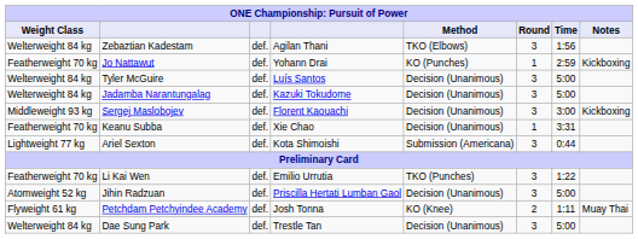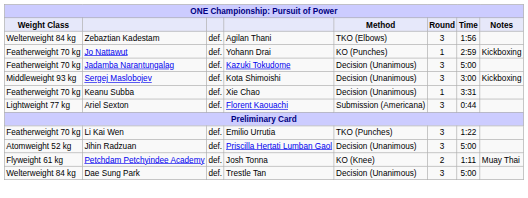 <table class="wikitable" style="font-size: 80%;">
 <tr>
 <th colspan="8" style="background-color: #ccf; color: #000080; text-align: center;"><strong>ONE Championship: Pursuit of Power</strong></th>
 </tr>
 <tr>
 <th colspan="1" style="background-color: #E6E8FA; color: #000000; text-align: center;">Weight Class</th>
 <th colspan="1" style="background-color: #E6E8FA; color: #000000; text-align: center;"></th>
 <th colspan="1" style="background-color: #E6E8FA; color: #000000; text-align: center;"></th>
 <th colspan="1" style="background-color: #E6E8FA; color: #000000; text-align: center;"></th>
 <th colspan="1" style="background-color: #E6E8FA; color: #000000; text-align: center;">Method</th>
 <th colspan="1" style="background-color: #E6E8FA; color: #000000; text-align: center;">Round</th>
 <th colspan="1" style="background-color: #E6E8FA; color: #000000; text-align: center;">Time</th>
 <th colspan="1" style="background-color: #E6E8FA; color: #000000; text-align: center;">Notes</th>
 </tr>
 <tr>
 <td>Welterweight 84 kg</td>
 <td> Zebaztian Kadestam</td>
 <td>def.</td>
 <td> Agilan Thani</td>
 <td>TKO (Elbows)</td>
 <td align=center>3</td>
 <td align=center>1:56</td>
 <td></td>
 </tr>
 <tr>
 <td>Featherweight 70 kg</td>
 <td> <a href='#'>Jo Nattawut</a></td>
 <td>def.</td>
 <td> Yohann Drai</td>
 <td>KO (Punches)</td>
 <td align=center>1</td>
 <td align=center>2:59</td>
 <td>Kickboxing</td>
 </tr>
 <tr>
-<td>Welterweight 84 kg</td>
-<td> Tyler McGuire</td>
-<td>def.</td>
-<td> <a href='#'>Luís Santos</a></td>
-<td>Decision (Unanimous)</td>
-<td align=center>3</td>
-<td align=center>5:00</td>
-<td></td>
-</tr>
-<tr>
-<td>Welterweight 84 kg</td>
+<td>Featherweight 70 kg</td>
 <td> <a href='#'>Jadamba Narantungalag</a></td>
 <td>def.</td>
 <td> <a href='#'>Kazuki Tokudome</a></td>
 <td>Decision (Unanimous)</td>
 <td align=center>3</td>
 <td align=center>5:00</td>
 <td></td>
 </tr>
 <tr>
 <td>Middleweight 93 kg</td>
 <td> <a href='#'>Sergej Maslobojev</a></td>
 <td>def.</td>
-<td> <a href='#'>Florent Kaouachi</a></td>
+<td> Kota Shimoishi</td>
 <td>Decision (Unanimous)</td>
 <td align=center>3</td>
 <td align=center>3:00</td>
 <td>Kickboxing</td>
 </tr>
 <tr>
 <td>Featherweight 70 kg</td>
 <td> Keanu Subba</td>
 <td>def.</td>
 <td> Xie Chao</td>
 <td>Decision (Unanimous)</td>
 <td align=center>1</td>
 <td align=center>3:31</td>
 <td></td>
 </tr>
 <tr>
 <td>Lightweight 77 kg</td>
 <td> Ariel Sexton</td>
 <td>def.</td>
-<td> Kota Shimoishi</td>
+<td> <a href='#'>Florent Kaouachi</a></td>
 <td>Submission (Americana)</td>
 <td align=center>3</td>
 <td align=center>0:44</td>
 <td></td>
 </tr>
 <tr>
 <th colspan="8" style="background-color: #ccf; color: #000080; text-align: center;"><strong>Preliminary Card</strong></th>
 </tr>
 <tr>
 <td>Featherweight 70 kg</td>
 <td> Li Kai Wen</td>
 <td>def.</td>
 <td> Emilio Urrutia</td>
 <td>TKO (Punches)</td>
 <td align=center>3</td>
 <td align=center>1:22</td>
 <td></td>
 </tr>
 <tr>
 <td>Atomweight 52 kg</td>
 <td> Jihin Radzuan</td>
 <td>def.</td>
 <td> <a href='#'>Priscilla Hertati Lumban Gaol</a></td>
 <td>Decision (Unanimous)</td>
 <td align=center>3</td>
 <td align=center>5:00</td>
 <td></td>
 </tr>
 <tr>
 <td>Flyweight 61 kg</td>
 <td> <a href='#'>Petchdam Petchyindee Academy</a></td>
 <td>def.</td>
 <td> Josh Tonna</td>
 <td>KO (Knee)</td>
 <td align=center>2</td>
 <td align=center>1:11</td>
 <td>Muay Thai</td>
 </tr>
 <tr>
 <td>Welterweight 84 kg</td>
 <td> Dae Sung Park</td>
 <td>def.</td>
 <td> Trestle Tan</td>
 <td>Decision (Unanimous)</td>
 <td align=center>3</td>
 <td align=center>5:00</td>
 <td></td>
 </tr>
 </table>
